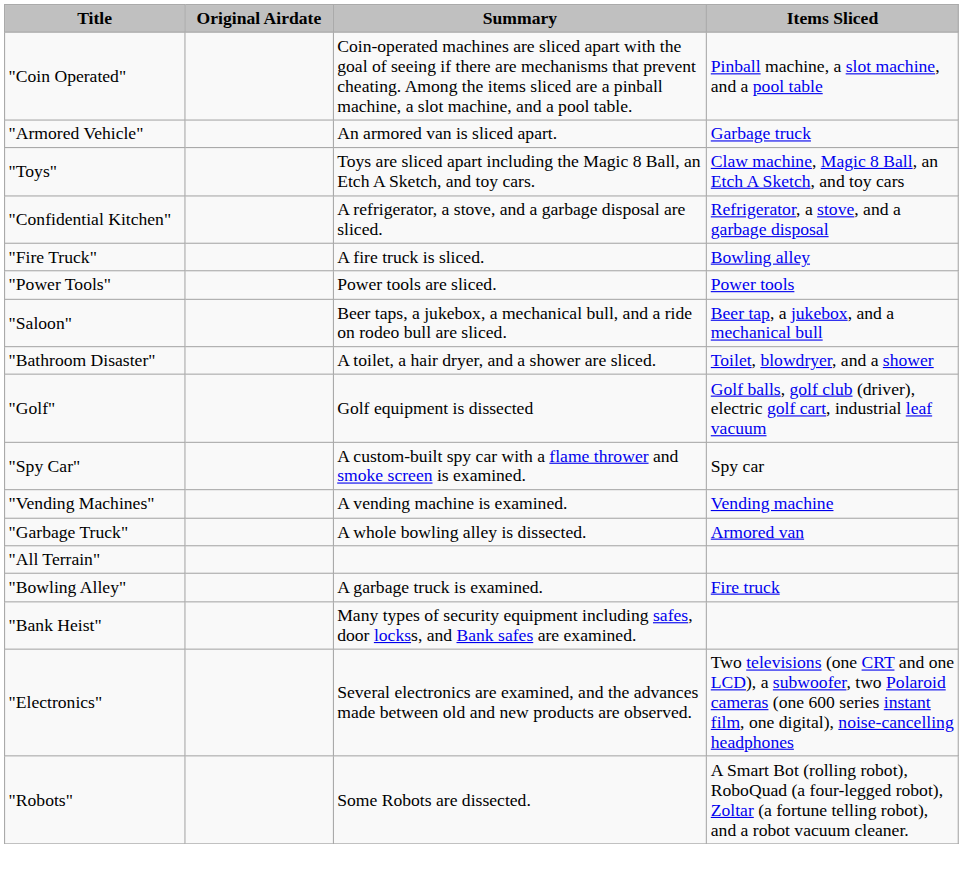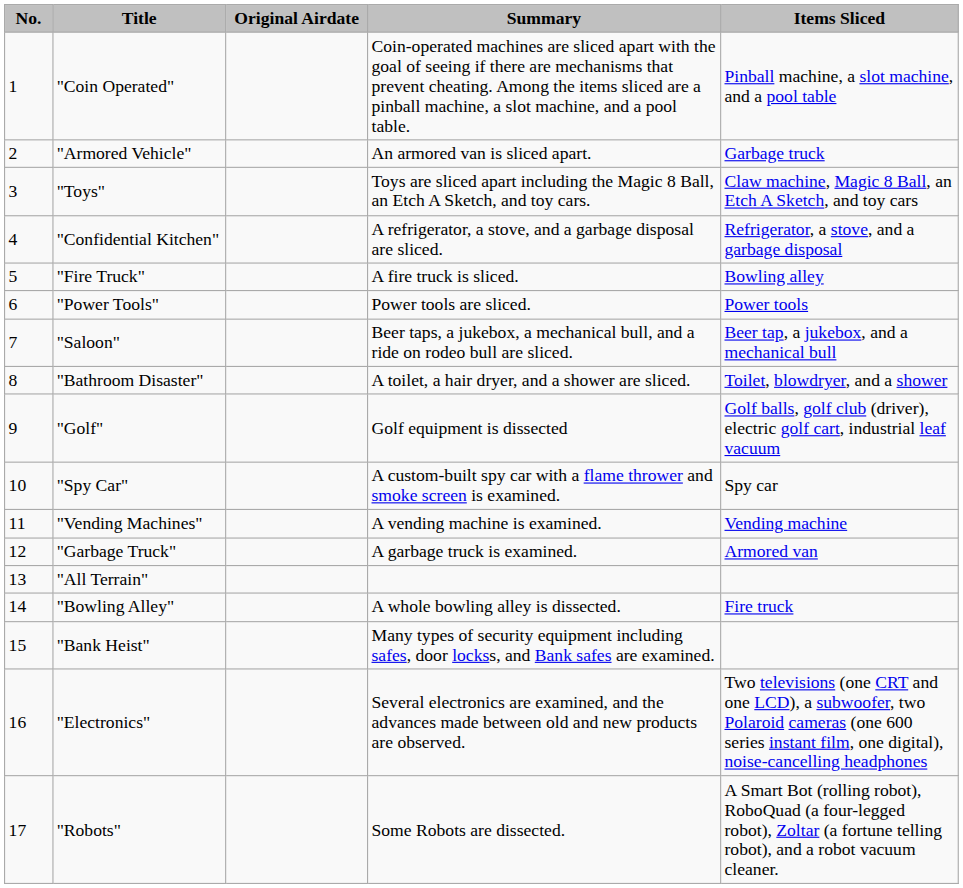 <table class="wikitable">
 <tr>
+<th style="background:silver; width:1%;">No.</th>
 <th style="background:silver; width:5%;">Title</th>
 <th style="background:silver; width:5%;">Original Airdate</th>
 <th style="background:silver; width:15%;">Summary</th>
 <th style="background:silver; width:10%;">Items Sliced</th>
 </tr>
 <tr>
+<td>1</td>
 <td>"Coin Operated"</td>
 <td></td>
 <td>Coin-operated machines are sliced apart with the goal of seeing if there are mechanisms that prevent cheating. Among the items sliced are a pinball machine, a slot machine, and a pool table.</td>
 <td><a href='#'>Pinball</a> machine, a <a href='#'>slot machine</a>, and a <a href='#'>pool table</a></td>
 </tr>
 <tr>
+<td>2</td>
 <td>"Armored Vehicle"</td>
 <td></td>
 <td>An armored van is sliced apart.</td>
 <td><a href='#'>Garbage truck</a></td>
 </tr>
 <tr>
+<td>3</td>
 <td>"Toys"</td>
 <td></td>
 <td>Toys are sliced apart including the Magic 8 Ball, an Etch A Sketch, and toy cars.</td>
 <td><a href='#'>Claw machine</a>, <a href='#'>Magic 8 Ball</a>, an <a href='#'>Etch A Sketch</a>, and toy cars</td>
 </tr>
 <tr>
+<td>4</td>
 <td>"Confidential Kitchen"</td>
 <td></td>
 <td>A refrigerator, a stove, and a garbage disposal are sliced.</td>
 <td><a href='#'>Refrigerator</a>, a <a href='#'>stove</a>, and a <a href='#'>garbage disposal</a></td>
 </tr>
 <tr>
+<td>5</td>
 <td>"Fire Truck"</td>
 <td></td>
 <td>A fire truck is sliced.</td>
 <td><a href='#'>Bowling alley</a></td>
 </tr>
 <tr>
+<td>6</td>
 <td>"Power Tools"</td>
 <td></td>
 <td>Power tools are sliced.</td>
 <td><a href='#'>Power tools</a></td>
 </tr>
 <tr>
+<td>7</td>
 <td>"Saloon"</td>
 <td></td>
 <td>Beer taps, a jukebox, a mechanical bull, and a ride on rodeo bull are sliced.</td>
 <td><a href='#'>Beer tap</a>, a <a href='#'>jukebox</a>, and a <a href='#'>mechanical bull</a></td>
 </tr>
 <tr>
+<td>8</td>
 <td>"Bathroom Disaster"</td>
 <td></td>
 <td>A toilet, a hair dryer, and a shower are sliced.</td>
 <td><a href='#'>Toilet</a>, <a href='#'>blowdryer</a>, and a <a href='#'>shower</a></td>
 </tr>
 <tr>
+<td>9</td>
 <td>"Golf"</td>
 <td></td>
 <td>Golf equipment is dissected</td>
 <td><a href='#'>Golf balls</a>, <a href='#'>golf club</a> (driver), electric <a href='#'>golf cart</a>, industrial <a href='#'>leaf vacuum</a></td>
 </tr>
 <tr>
+<td>10</td>
 <td>"Spy Car"</td>
 <td></td>
 <td>A custom-built spy car with a <a href='#'>flame thrower</a> and <a href='#'>smoke screen</a> is examined.</td>
 <td>Spy car</td>
 </tr>
 <tr>
+<td>11</td>
 <td>"Vending Machines"</td>
 <td></td>
 <td>A vending machine is examined.</td>
 <td><a href='#'>Vending machine</a></td>
 </tr>
 <tr>
+<td>12</td>
 <td>"Garbage Truck"</td>
 <td></td>
-<td>A whole bowling alley is dissected.</td>
+<td>A garbage truck is examined.</td>
 <td><a href='#'>Armored van</a></td>
 </tr>
 <tr>
+<td>13</td>
 <td>"All Terrain"</td>
 <td></td>
 <td></td>
 <td></td>
 </tr>
 <tr>
+<td>14</td>
 <td>"Bowling Alley"</td>
 <td></td>
-<td>A garbage truck is examined.</td>
+<td>A whole bowling alley is dissected.</td>
 <td><a href='#'>Fire truck</a></td>
 </tr>
 <tr>
+<td>15</td>
 <td>"Bank Heist"</td>
 <td></td>
 <td>Many types of security equipment including <a href='#'>safes</a>, door <a href='#'>locks</a>s, and <a href='#'>Bank safes</a> are examined.</td>
 <td></td>
 </tr>
 <tr>
+<td>16</td>
 <td>"Electronics"</td>
 <td></td>
 <td>Several electronics are examined, and the advances made between old and new products are observed.</td>
 <td>Two <a href='#'>televisions</a> (one <a href='#'>CRT</a> and one <a href='#'>LCD</a>), a <a href='#'>subwoofer</a>, two <a href='#'>Polaroid</a> <a href='#'>cameras</a> (one 600 series <a href='#'>instant film</a>, one digital), <a href='#'>noise-cancelling headphones</a></td>
 </tr>
 <tr>
+<td>17</td>
 <td>"Robots"</td>
 <td></td>
 <td>Some Robots are dissected.</td>
 <td>A Smart Bot (rolling robot), RoboQuad (a four-legged robot), <a href='#'>Zoltar</a> (a fortune telling robot), and a robot vacuum cleaner.</td>
 </tr>
 </table>
